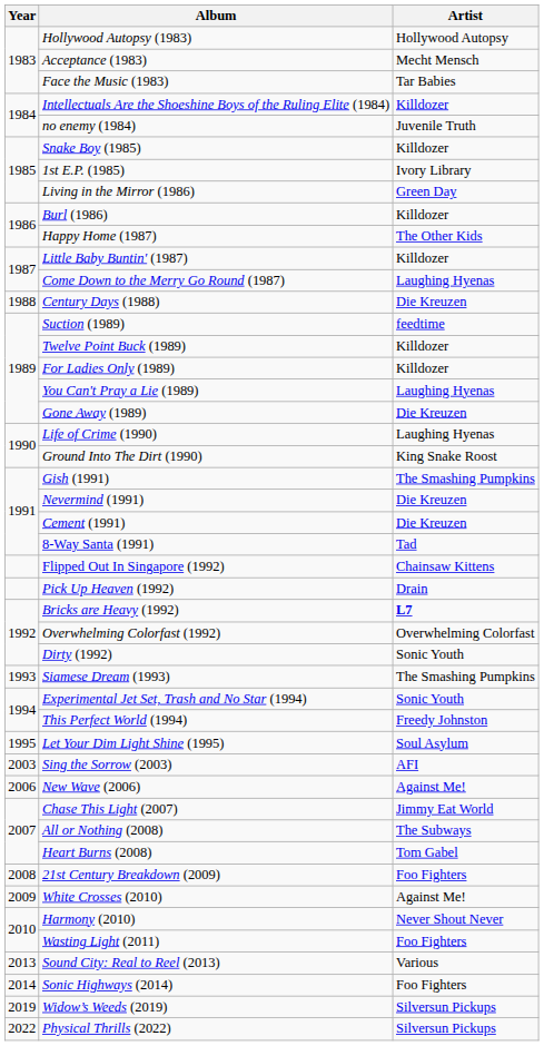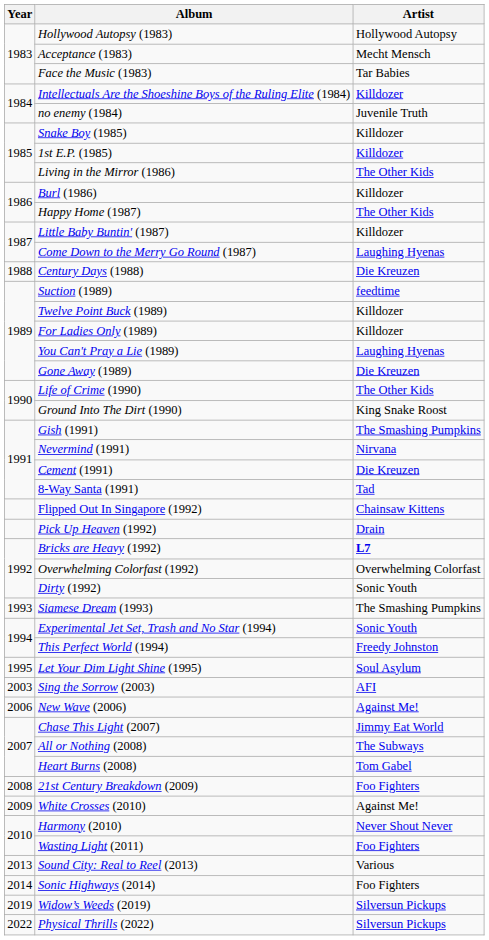 <table class="wikitable">
 <tr>
 <th>Year</th>
 <th>Album</th>
 <th>Artist</th>
 </tr>
 <tr>
 <td rowspan="3">1983</td>
 <td><em>Hollywood Autopsy</em> (1983)</td>
 <td>Hollywood Autopsy</td>
 </tr>
 <tr>
 <td><em>Acceptance</em> (1983)</td>
 <td>Mecht Mensch</td>
 </tr>
 <tr>
 <td><em>Face the Music</em> (1983)</td>
 <td>Tar Babies</td>
 </tr>
 <tr>
 <td rowspan="2">1984</td>
 <td><em><a href='#'>Intellectuals Are the Shoeshine Boys of the Ruling Elite</a></em> (1984)</td>
 <td><a href='#'>Killdozer</a></td>
 </tr>
 <tr>
 <td><em>no enemy</em> (1984)</td>
 <td>Juvenile Truth</td>
 </tr>
 <tr>
 <td rowspan="3">1985</td>
 <td><em><a href='#'>Snake Boy</a></em> (1985)</td>
 <td>Killdozer</td>
 </tr>
 <tr>
 <td><em>1st E.P.</em> (1985)</td>
-<td>Ivory Library</td>
+<td><a href='#'>Killdozer</a></td>
 </tr>
 <tr>
 <td><em>Living in the Mirror</em> (1986)</td>
-<td><a href='#'>Green Day</a></td>
+<td><a href='#'>The Other Kids</a></td>
 </tr>
 <tr>
 <td rowspan="2">1986</td>
 <td><em><a href='#'>Burl</a></em> (1986)</td>
 <td>Killdozer</td>
 </tr>
 <tr>
 <td><em>Happy Home</em> (1987)</td>
 <td><a href='#'>The Other Kids</a></td>
 </tr>
 <tr>
 <td rowspan="2">1987</td>
 <td><em><a href='#'>Little Baby Buntin'</a></em> (1987)</td>
 <td>Killdozer</td>
 </tr>
 <tr>
 <td><em><a href='#'>Come Down to the Merry Go Round</a></em> (1987)</td>
 <td><a href='#'>Laughing Hyenas</a></td>
 </tr>
 <tr>
 <td>1988</td>
 <td><em><a href='#'>Century Days</a></em> (1988)</td>
 <td><a href='#'>Die Kreuzen</a></td>
 </tr>
 <tr>
 <td rowspan="5">1989</td>
 <td><em><a href='#'>Suction</a></em> (1989)</td>
 <td><a href='#'>feedtime</a></td>
 </tr>
 <tr>
 <td><em><a href='#'>Twelve Point Buck</a></em> (1989)</td>
 <td>Killdozer</td>
 </tr>
 <tr>
 <td><em><a href='#'>For Ladies Only</a></em> (1989)</td>
 <td>Killdozer</td>
 </tr>
 <tr>
 <td><em><a href='#'>You Can't Pray a Lie</a></em> (1989)</td>
 <td><a href='#'>Laughing Hyenas</a></td>
 </tr>
 <tr>
 <td><em><a href='#'>Gone Away</a></em> (1989)</td>
 <td><a href='#'>Die Kreuzen</a></td>
 </tr>
 <tr>
 <td rowspan="2">1990</td>
 <td><em><a href='#'>Life of Crime</a></em> (1990)</td>
-<td>Laughing Hyenas</td>
+<td><a href='#'>The Other Kids</a></td>
 </tr>
 <tr>
 <td><em>Ground Into The Dirt</em> (1990)</td>
 <td>King Snake Roost</td>
 </tr>
 <tr>
 <td rowspan="4">1991</td>
 <td><em><a href='#'>Gish</a></em> (1991)</td>
 <td><a href='#'>The Smashing Pumpkins</a></td>
 </tr>
 <tr>
 <td><em><a href='#'>Nevermind</a></em> (1991)</td>
-<td><a href='#'>Die Kreuzen</a></td>
+<td><a href='#'>Nirvana</a></td>
 </tr>
 <tr>
 <td><em><a href='#'>Cement</a></em> (1991)</td>
 <td><a href='#'>Die Kreuzen</a></td>
 </tr>
 <tr>
 <td><a href='#'>8-Way Santa</a> (1991)</td>
 <td><a href='#'>Tad</a></td>
 </tr>
 <tr>
 <td></td>
 <td><a href='#'>Flipped Out In Singapore</a> (1992)</td>
 <td><a href='#'>Chainsaw Kittens</a></td>
 </tr>
 <tr>
 <td></td>
 <td><em><a href='#'>Pick Up Heaven</a></em> (1992)</td>
 <td><a href='#'>Drain</a></td>
 </tr>
 <tr>
 <td rowspan="3">1992</td>
 <td><em><a href='#'>Bricks are Heavy</a></em> (1992)</td>
 <td><strong><a href='#'>L7</a></strong></td>
 </tr>
 <tr>
 <td><em>Overwhelming Colorfast</em> (1992)</td>
 <td>Overwhelming Colorfast</td>
 </tr>
 <tr>
 <td><em><a href='#'>Dirty</a></em> (1992)</td>
 <td>Sonic Youth</td>
 </tr>
 <tr>
 <td>1993</td>
 <td><em><a href='#'>Siamese Dream</a></em> (1993)</td>
 <td>The Smashing Pumpkins</td>
 </tr>
 <tr>
 <td rowspan="2">1994</td>
 <td><em><a href='#'>Experimental Jet Set, Trash and No Star</a></em> (1994)</td>
 <td><a href='#'>Sonic Youth</a></td>
 </tr>
 <tr>
 <td><em><a href='#'>This Perfect World</a></em> (1994)</td>
 <td><a href='#'>Freedy Johnston</a></td>
 </tr>
 <tr>
 <td>1995</td>
 <td><em><a href='#'>Let Your Dim Light Shine</a></em> (1995)</td>
 <td><a href='#'>Soul Asylum</a></td>
 </tr>
 <tr>
 <td>2003</td>
 <td><em><a href='#'>Sing the Sorrow</a></em> (2003)</td>
 <td><a href='#'>AFI</a></td>
 </tr>
 <tr>
 <td>2006</td>
 <td><em><a href='#'>New Wave</a></em> (2006)</td>
 <td><a href='#'>Against Me!</a></td>
 </tr>
 <tr>
 <td rowspan="3">2007</td>
 <td><em><a href='#'>Chase This Light</a></em> (2007)</td>
 <td><a href='#'>Jimmy Eat World</a></td>
 </tr>
 <tr>
 <td><em><a href='#'>All or Nothing</a></em> (2008)</td>
 <td><a href='#'>The Subways</a></td>
 </tr>
 <tr>
 <td><em><a href='#'>Heart Burns</a></em> (2008)</td>
 <td><a href='#'>Tom Gabel</a></td>
 </tr>
 <tr>
 <td>2008</td>
 <td><em><a href='#'>21st Century Breakdown</a></em> (2009)</td>
 <td><a href='#'>Foo Fighters</a></td>
 </tr>
 <tr>
 <td>2009</td>
 <td><em><a href='#'>White Crosses</a></em> (2010)</td>
 <td>Against Me!</td>
 </tr>
 <tr>
 <td rowspan="2">2010</td>
 <td><em><a href='#'>Harmony</a></em> (2010)</td>
 <td><a href='#'>Never Shout Never</a></td>
 </tr>
 <tr>
 <td><em><a href='#'>Wasting Light</a></em> (2011)</td>
 <td><a href='#'>Foo Fighters</a></td>
 </tr>
 <tr>
 <td>2013</td>
 <td><em><a href='#'>Sound City: Real to Reel</a></em> (2013)</td>
 <td>Various</td>
 </tr>
 <tr>
 <td>2014</td>
 <td><em><a href='#'>Sonic Highways</a></em> (2014)</td>
 <td>Foo Fighters</td>
 </tr>
 <tr>
 <td>2019</td>
 <td><em><a href='#'>Widow’s Weeds</a></em> (2019)</td>
 <td><a href='#'>Silversun Pickups</a></td>
 </tr>
 <tr>
 <td>2022</td>
 <td><em><a href='#'>Physical Thrills</a></em> (2022)</td>
 <td><a href='#'>Silversun Pickups</a></td>
 </tr>
 </table>
